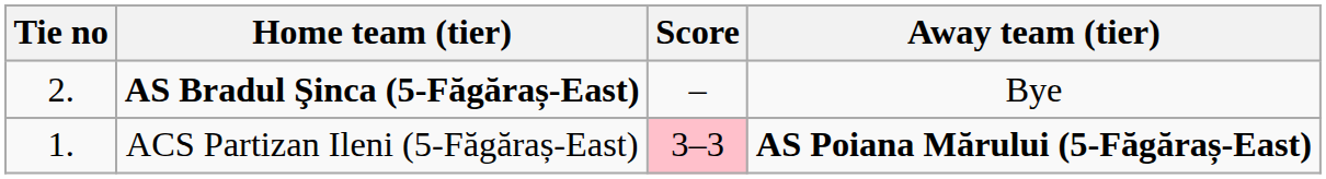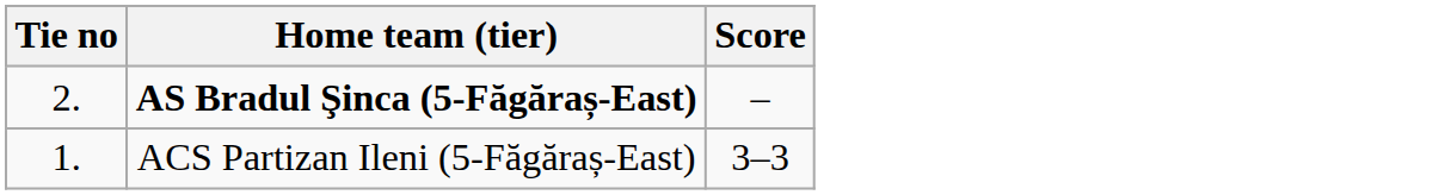 <table class="wikitable" style="text-align: center">
 <tr>
 <th>Tie no</th>
 <th>Home team (tier)</th>
 <th>Score</th>
-<th>Away team (tier)</th>
 </tr>
 <tr>
 <td>2.</td>
 <td><strong>AS Bradul Şinca (5-Făgăraș-East)</strong></td>
 <td>–</td>
-<td>Bye</td>
 </tr>
 <tr>
 <td>1.</td>
 <td>ACS Partizan Ileni (5-Făgăraș-East)</td>
-<td style="background: pink;">3–3  </td>
-<td><strong>AS Poiana Mărului (5-Făgăraș-East)</strong></td>
+<td>3–3  </td>
 </tr>
 </table>
